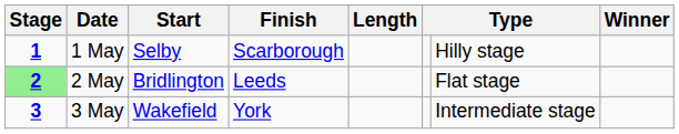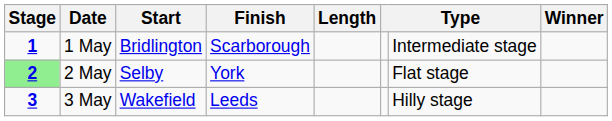 <table class="wikitable">
 <tr>
 <th>Stage</th>
 <th>Date</th>
 <th>Start</th>
 <th>Finish</th>
 <th>Length</th>
 <th colspan="2">Type</th>
 <th>Winner</th>
 </tr>
 <tr>
 <td style="text-align:center;"><strong><a href='#'>1</a></strong></td>
 <td>1 May</td>
-<td><a href='#'>Selby</a></td>
+<td><a href='#'>Bridlington</a></td>
 <td><a href='#'>Scarborough</a></td>
 <td></td>
 <td></td>
-<td>Hilly stage</td>
+<td>Intermediate stage</td>
 <td></td>
 </tr>
 <tr>
 <td style="background: lightgreen; text-align:center;"><strong><a href='#'>2</a></strong></td>
 <td>2 May</td>
-<td><a href='#'>Bridlington</a></td>
-<td><a href='#'>Leeds</a></td>
+<td><a href='#'>Selby</a></td>
+<td><a href='#'>York</a></td>
 <td></td>
 <td></td>
 <td>Flat stage</td>
 <td></td>
 </tr>
 <tr>
 <td style="text-align:center;"><strong><a href='#'>3</a></strong></td>
 <td>3 May</td>
 <td><a href='#'>Wakefield</a></td>
-<td><a href='#'>York</a></td>
+<td><a href='#'>Leeds</a></td>
 <td></td>
 <td></td>
-<td>Intermediate stage</td>
+<td>Hilly stage</td>
 <td></td>
 </tr>
 </table>
